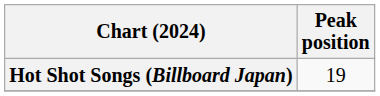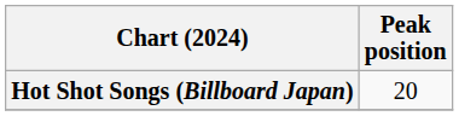 <table class="wikitable sortable plainrowheaders" style="text-align:center">
 <tr>
 <th>Chart (2024)</th>
 <th>Peak<br>position</th>
 </tr>
 <tr>
 <th scope="row">Hot Shot Songs (<em>Billboard Japan</em>)</th>
-<td>19</td>
+<td>20</td>
 </tr>
 <tr>
 </tr>
 </table>
